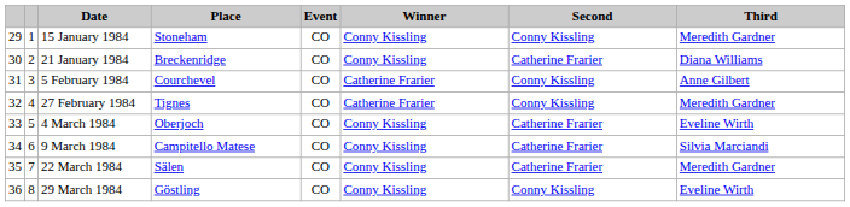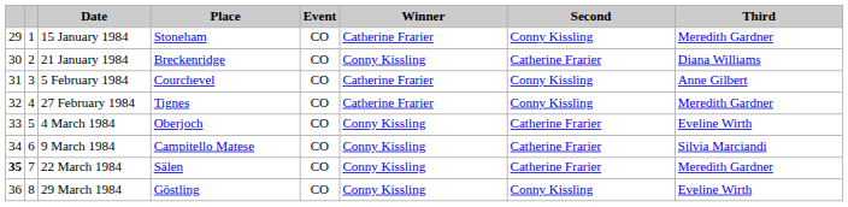 <table class="wikitable plainrowheaders" style="background:#fff; font-size:86%; line-height:16px; border:grey solid 1px; border-collapse:collapse;">
 <tr style="background:#ccc; text-align:center;">
 <th scope="col" style="background:#ccc; width=20 px;"></th>
 <th scope="col" style="background:#ccc; width=30 px;"></th>
 <th scope="col" style="background:#ccc; width:120px;">Date</th>
 <th scope="col" style="background:#ccc; width:160px;">Place</th>
 <th scope="col" style="background:#ccc; width:15px;">Event</th>
 <th scope="col" style="background:#ccc; width:185px;">Winner</th>
 <th scope="col" style="background:#ccc; width:185px;">Second</th>
 <th scope="col" style="background:#ccc; width:185px;">Third</th>
 </tr>
 <tr>
 <td align=center>29</td>
 <td align=center>1</td>
 <td>15 January 1984</td>
 <td> <a href='#'>Stoneham</a></td>
 <td align=center>CO</td>
-<td> <a href='#'>Conny Kissling</a></td>
+<td> <a href='#'>Catherine Frarier</a></td>
 <td> <a href='#'>Conny Kissling</a></td>
 <td> <a href='#'>Meredith Gardner</a></td>
 </tr>
 <tr>
 <td align=center>30</td>
 <td align=center>2</td>
 <td>21 January 1984</td>
 <td> <a href='#'>Breckenridge</a></td>
 <td align=center>CO</td>
 <td> <a href='#'>Conny Kissling</a></td>
 <td> <a href='#'>Catherine Frarier</a></td>
 <td> <a href='#'>Diana Williams</a></td>
 </tr>
 <tr>
 <td align=center>31</td>
 <td align=center>3</td>
 <td>5 February 1984</td>
 <td> <a href='#'>Courchevel</a></td>
 <td align=center>CO</td>
 <td> <a href='#'>Catherine Frarier</a></td>
 <td> <a href='#'>Conny Kissling</a></td>
 <td> <a href='#'>Anne Gilbert</a></td>
 </tr>
 <tr>
 <td align=center>32</td>
 <td align=center>4</td>
 <td>27 February 1984</td>
 <td> <a href='#'>Tignes</a></td>
 <td align=center>CO</td>
 <td> <a href='#'>Catherine Frarier</a></td>
 <td> <a href='#'>Conny Kissling</a></td>
 <td> <a href='#'>Meredith Gardner</a></td>
 </tr>
 <tr>
 <td align=center>33</td>
 <td align=center>5</td>
 <td>4 March 1984</td>
 <td> <a href='#'>Oberjoch</a></td>
 <td align=center>CO</td>
 <td> <a href='#'>Conny Kissling</a></td>
 <td> <a href='#'>Catherine Frarier</a></td>
 <td> <a href='#'>Eveline Wirth</a></td>
 </tr>
 <tr>
 <td align=center>34</td>
 <td align=center>6</td>
 <td>9 March 1984</td>
 <td> <a href='#'>Campitello Matese</a></td>
 <td align=center>CO</td>
 <td> <a href='#'>Conny Kissling</a></td>
 <td> <a href='#'>Catherine Frarier</a></td>
 <td> <a href='#'>Silvia Marciandi</a></td>
 </tr>
 <tr>
-<td align=center>35</td>
+<td align=center><strong>35</strong></td>
 <td align=center>7</td>
 <td>22 March 1984</td>
 <td> <a href='#'>Sälen</a></td>
 <td align=center>CO</td>
 <td> <a href='#'>Conny Kissling</a></td>
 <td> <a href='#'>Catherine Frarier</a></td>
 <td> <a href='#'>Meredith Gardner</a></td>
 </tr>
 <tr>
 <td align=center>36</td>
 <td align=center>8</td>
 <td>29 March 1984</td>
 <td> <a href='#'>Göstling</a></td>
 <td align=center>CO</td>
 <td> <a href='#'>Conny Kissling</a></td>
 <td> <a href='#'>Conny Kissling</a></td>
 <td> <a href='#'>Eveline Wirth</a></td>
 </tr>
 </table>
